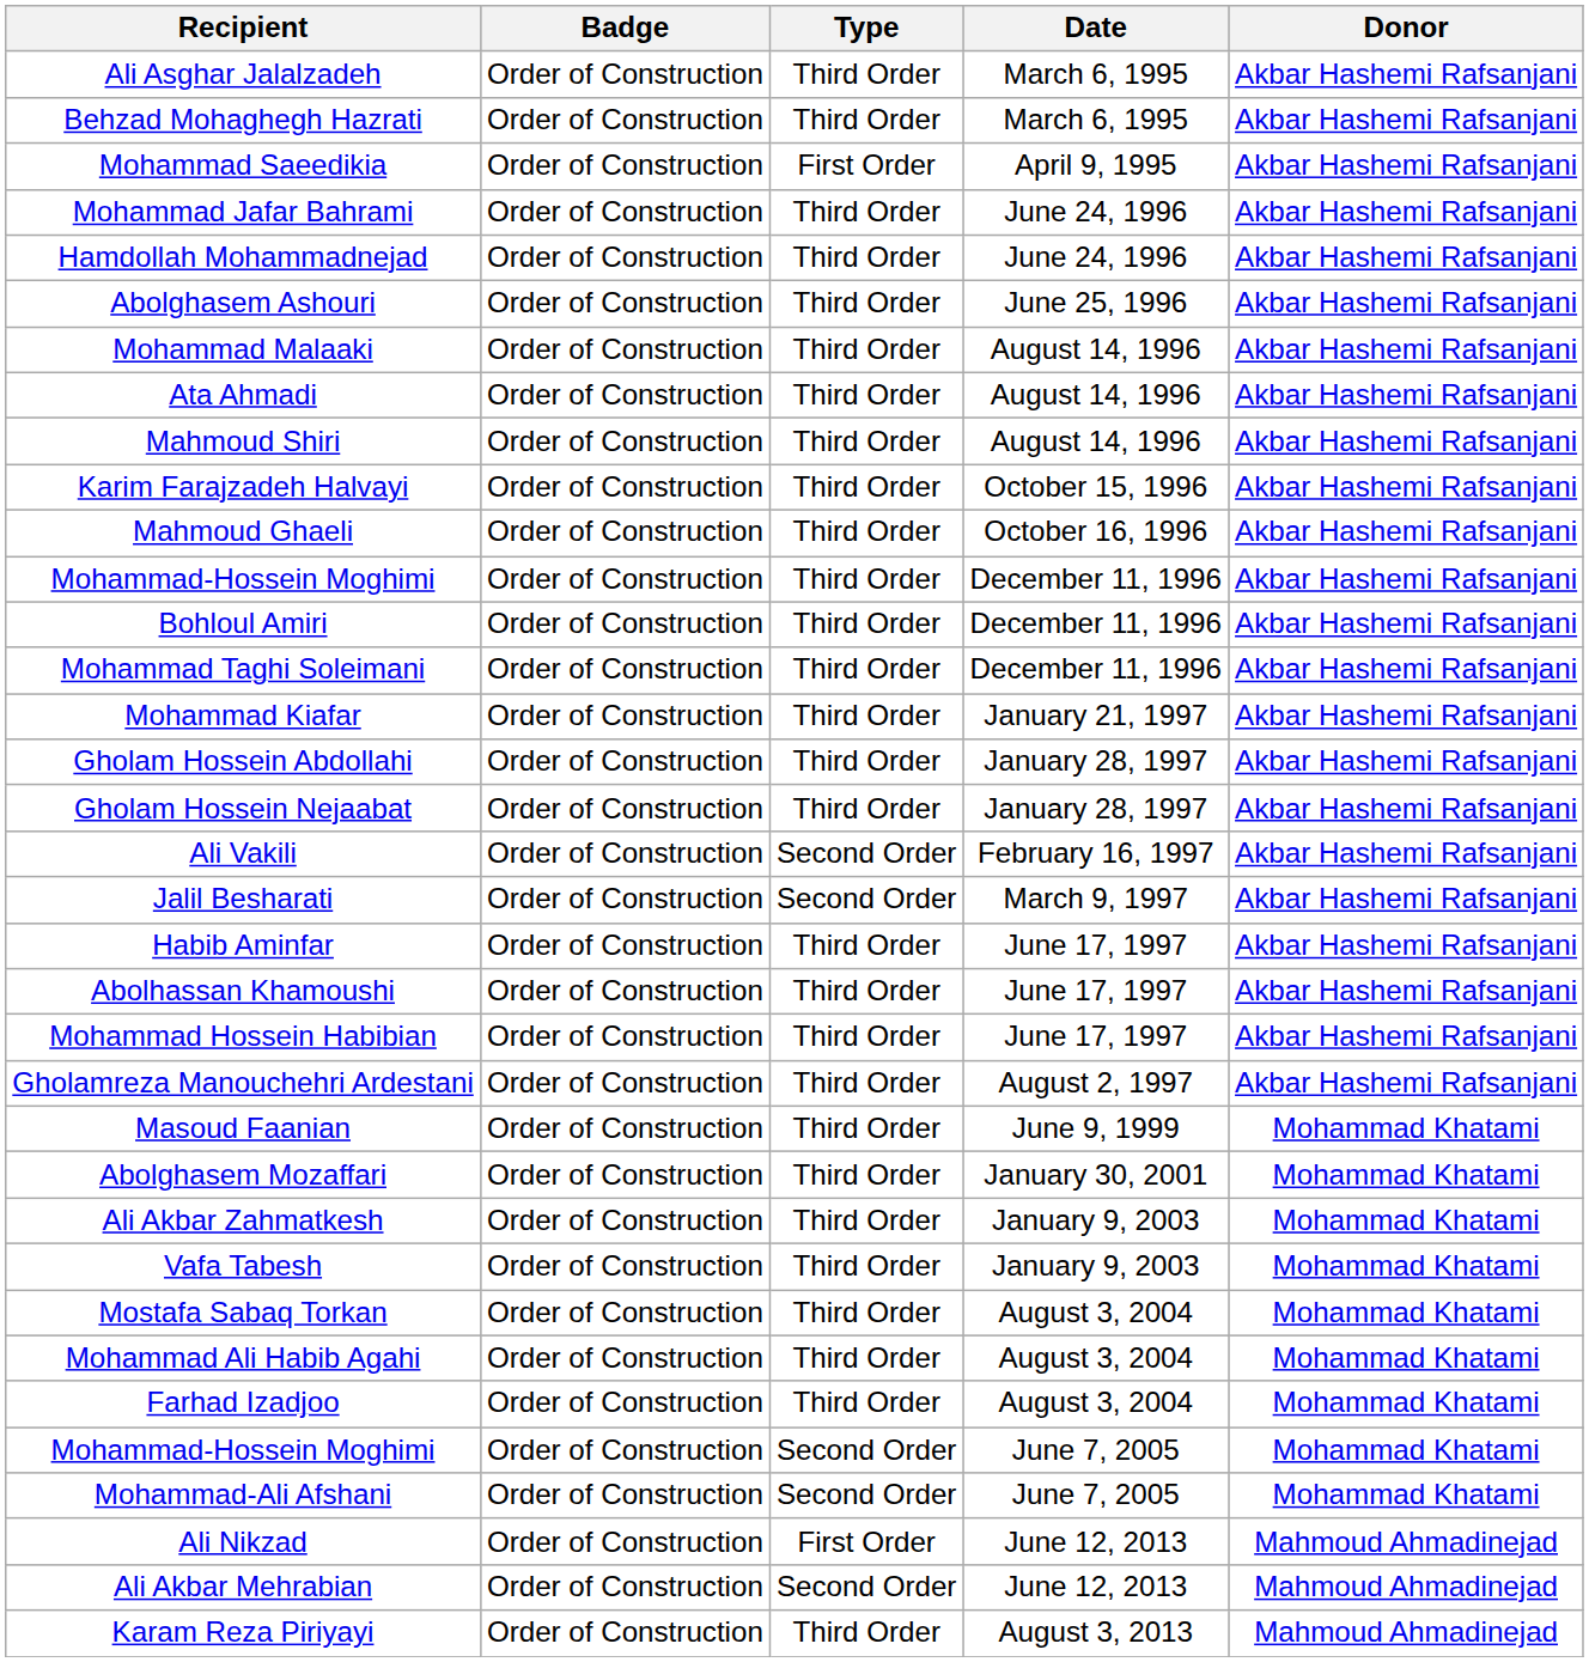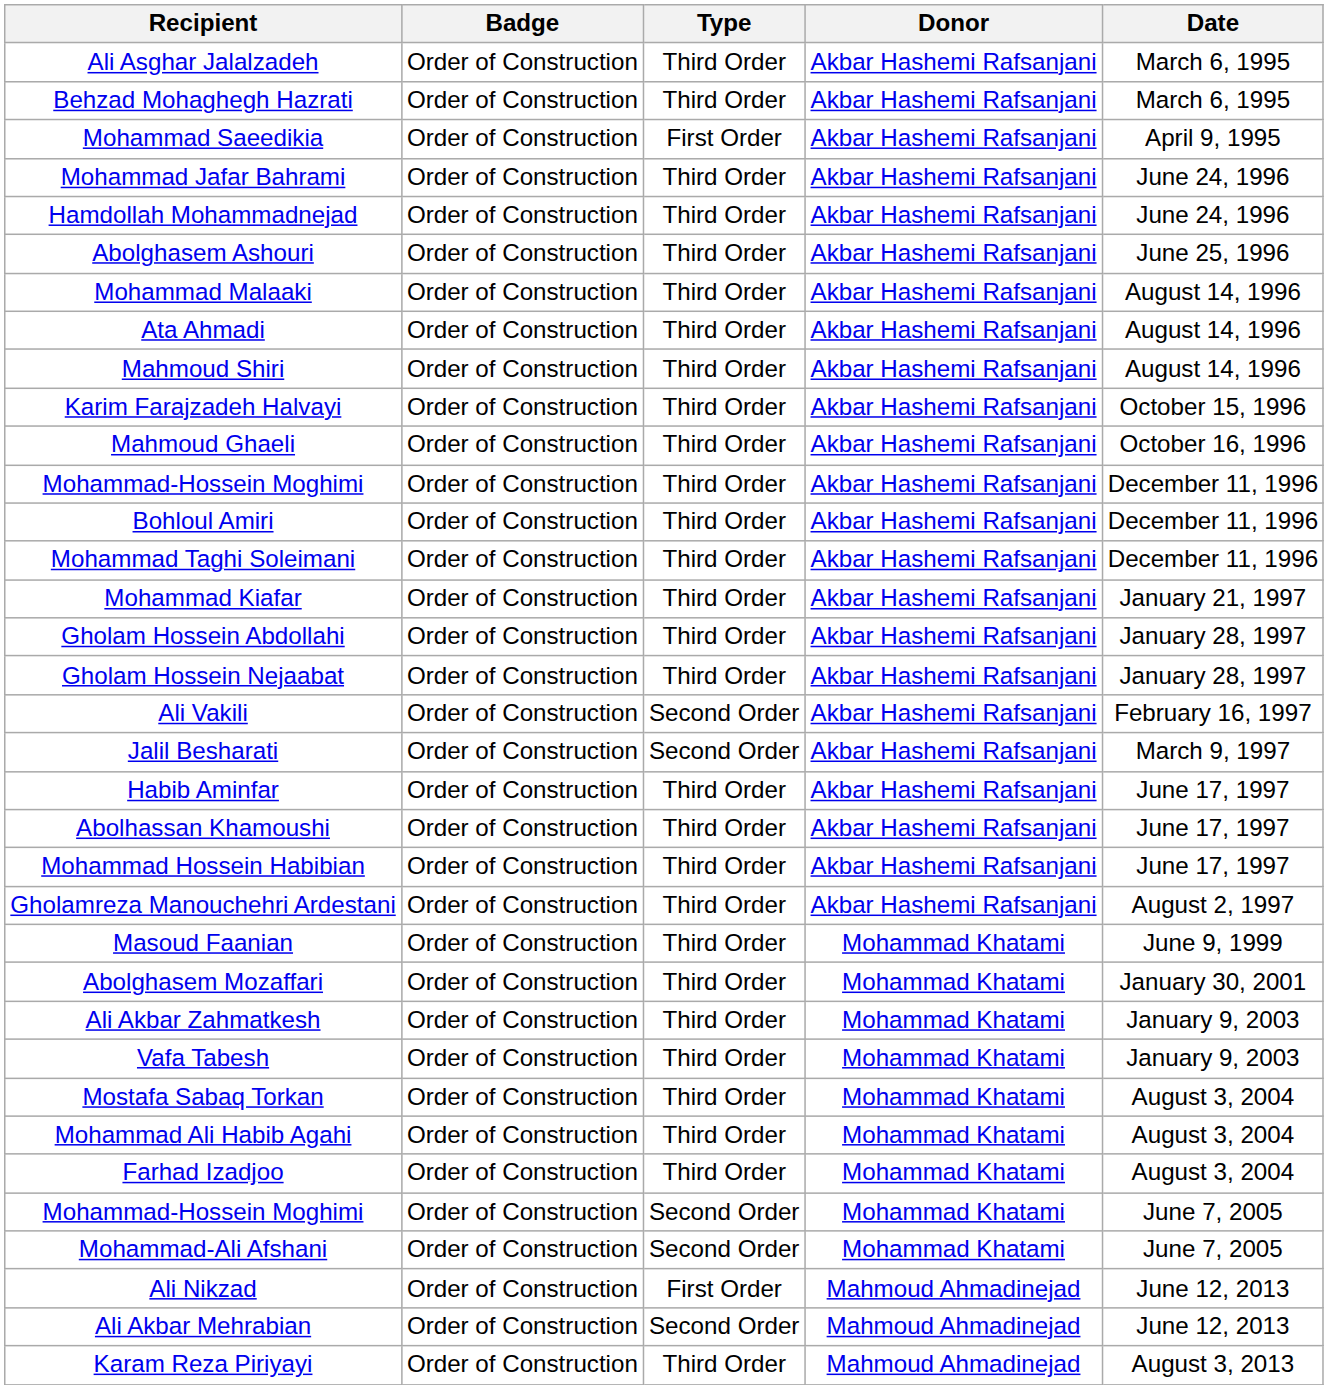 <table class="wikitable" style="background:#ffffff; text-align: center; margin: 0em">
 <tr>
 <th>Recipient</th>
 <th>Badge</th>
 <th>Type</th>
+<th>Donor</th>
 <th>Date</th>
-<th>Donor</th>
 </tr>
 <tr>
 <td><a href='#'>Ali Asghar Jalalzadeh</a></td>
 <td>Order of Construction</td>
 <td>Third Order</td>
+<td><a href='#'>Akbar Hashemi Rafsanjani</a></td>
 <td>March 6, 1995</td>
-<td><a href='#'>Akbar Hashemi Rafsanjani</a></td>
 </tr>
 <tr>
 <td><a href='#'>Behzad Mohaghegh Hazrati</a></td>
 <td>Order of Construction</td>
 <td>Third Order</td>
+<td><a href='#'>Akbar Hashemi Rafsanjani</a></td>
 <td>March 6, 1995</td>
-<td><a href='#'>Akbar Hashemi Rafsanjani</a></td>
 </tr>
 <tr>
 <td><a href='#'>Mohammad Saeedikia</a></td>
 <td>Order of Construction</td>
 <td>First Order</td>
+<td><a href='#'>Akbar Hashemi Rafsanjani</a></td>
 <td>April 9, 1995</td>
-<td><a href='#'>Akbar Hashemi Rafsanjani</a></td>
 </tr>
 <tr>
 <td><a href='#'>Mohammad Jafar Bahrami</a></td>
 <td>Order of Construction</td>
 <td>Third Order</td>
+<td><a href='#'>Akbar Hashemi Rafsanjani</a></td>
 <td>June 24, 1996</td>
-<td><a href='#'>Akbar Hashemi Rafsanjani</a></td>
 </tr>
 <tr>
 <td><a href='#'>Hamdollah Mohammadnejad</a></td>
 <td>Order of Construction</td>
 <td>Third Order</td>
+<td><a href='#'>Akbar Hashemi Rafsanjani</a></td>
 <td>June 24, 1996</td>
-<td><a href='#'>Akbar Hashemi Rafsanjani</a></td>
 </tr>
 <tr>
 <td><a href='#'>Abolghasem Ashouri</a></td>
 <td>Order of Construction</td>
 <td>Third Order</td>
+<td><a href='#'>Akbar Hashemi Rafsanjani</a></td>
 <td>June 25, 1996</td>
-<td><a href='#'>Akbar Hashemi Rafsanjani</a></td>
 </tr>
 <tr>
 <td><a href='#'>Mohammad Malaaki</a></td>
 <td>Order of Construction</td>
 <td>Third Order</td>
+<td><a href='#'>Akbar Hashemi Rafsanjani</a></td>
 <td>August 14, 1996</td>
-<td><a href='#'>Akbar Hashemi Rafsanjani</a></td>
 </tr>
 <tr>
 <td><a href='#'>Ata Ahmadi</a></td>
 <td>Order of Construction</td>
 <td>Third Order</td>
+<td><a href='#'>Akbar Hashemi Rafsanjani</a></td>
 <td>August 14, 1996</td>
-<td><a href='#'>Akbar Hashemi Rafsanjani</a></td>
 </tr>
 <tr>
 <td><a href='#'>Mahmoud Shiri</a></td>
 <td>Order of Construction</td>
 <td>Third Order</td>
+<td><a href='#'>Akbar Hashemi Rafsanjani</a></td>
 <td>August 14, 1996</td>
-<td><a href='#'>Akbar Hashemi Rafsanjani</a></td>
 </tr>
 <tr>
 <td><a href='#'>Karim Farajzadeh Halvayi</a></td>
 <td>Order of Construction</td>
 <td>Third Order</td>
+<td><a href='#'>Akbar Hashemi Rafsanjani</a></td>
 <td>October 15, 1996</td>
-<td><a href='#'>Akbar Hashemi Rafsanjani</a></td>
 </tr>
 <tr>
 <td><a href='#'>Mahmoud Ghaeli</a></td>
 <td>Order of Construction</td>
 <td>Third Order</td>
+<td><a href='#'>Akbar Hashemi Rafsanjani</a></td>
 <td>October 16, 1996</td>
-<td><a href='#'>Akbar Hashemi Rafsanjani</a></td>
 </tr>
 <tr>
 <td><a href='#'>Mohammad-Hossein Moghimi</a></td>
 <td>Order of Construction</td>
 <td>Third Order</td>
+<td><a href='#'>Akbar Hashemi Rafsanjani</a></td>
 <td>December 11, 1996</td>
-<td><a href='#'>Akbar Hashemi Rafsanjani</a></td>
 </tr>
 <tr>
 <td><a href='#'>Bohloul Amiri</a></td>
 <td>Order of Construction</td>
 <td>Third Order</td>
+<td><a href='#'>Akbar Hashemi Rafsanjani</a></td>
 <td>December 11, 1996</td>
-<td><a href='#'>Akbar Hashemi Rafsanjani</a></td>
 </tr>
 <tr>
 <td><a href='#'>Mohammad Taghi Soleimani</a></td>
 <td>Order of Construction</td>
 <td>Third Order</td>
+<td><a href='#'>Akbar Hashemi Rafsanjani</a></td>
 <td>December 11, 1996</td>
-<td><a href='#'>Akbar Hashemi Rafsanjani</a></td>
 </tr>
 <tr>
 <td><a href='#'>Mohammad Kiafar</a></td>
 <td>Order of Construction</td>
 <td>Third Order</td>
+<td><a href='#'>Akbar Hashemi Rafsanjani</a></td>
 <td>January 21, 1997</td>
-<td><a href='#'>Akbar Hashemi Rafsanjani</a></td>
 </tr>
 <tr>
 <td><a href='#'>Gholam Hossein Abdollahi</a></td>
 <td>Order of Construction</td>
 <td>Third Order</td>
+<td><a href='#'>Akbar Hashemi Rafsanjani</a></td>
 <td>January 28, 1997</td>
-<td><a href='#'>Akbar Hashemi Rafsanjani</a></td>
 </tr>
 <tr>
 <td><a href='#'>Gholam Hossein Nejaabat</a></td>
 <td>Order of Construction</td>
 <td>Third Order</td>
+<td><a href='#'>Akbar Hashemi Rafsanjani</a></td>
 <td>January 28, 1997</td>
-<td><a href='#'>Akbar Hashemi Rafsanjani</a></td>
 </tr>
 <tr>
 <td><a href='#'>Ali Vakili</a></td>
 <td>Order of Construction</td>
 <td>Second Order</td>
+<td><a href='#'>Akbar Hashemi Rafsanjani</a></td>
 <td>February 16, 1997</td>
-<td><a href='#'>Akbar Hashemi Rafsanjani</a></td>
 </tr>
 <tr>
 <td><a href='#'>Jalil Besharati</a></td>
 <td>Order of Construction</td>
 <td>Second Order</td>
+<td><a href='#'>Akbar Hashemi Rafsanjani</a></td>
 <td>March 9, 1997</td>
-<td><a href='#'>Akbar Hashemi Rafsanjani</a></td>
 </tr>
 <tr>
 <td><a href='#'>Habib Aminfar</a></td>
 <td>Order of Construction</td>
 <td>Third Order</td>
+<td><a href='#'>Akbar Hashemi Rafsanjani</a></td>
 <td>June 17, 1997</td>
-<td><a href='#'>Akbar Hashemi Rafsanjani</a></td>
 </tr>
 <tr>
 <td><a href='#'>Abolhassan Khamoushi</a></td>
 <td>Order of Construction</td>
 <td>Third Order</td>
+<td><a href='#'>Akbar Hashemi Rafsanjani</a></td>
 <td>June 17, 1997</td>
-<td><a href='#'>Akbar Hashemi Rafsanjani</a></td>
 </tr>
 <tr>
 <td><a href='#'>Mohammad Hossein Habibian</a></td>
 <td>Order of Construction</td>
 <td>Third Order</td>
+<td><a href='#'>Akbar Hashemi Rafsanjani</a></td>
 <td>June 17, 1997</td>
-<td><a href='#'>Akbar Hashemi Rafsanjani</a></td>
 </tr>
 <tr>
 <td><a href='#'>Gholamreza Manouchehri Ardestani</a></td>
 <td>Order of Construction</td>
 <td>Third Order</td>
+<td><a href='#'>Akbar Hashemi Rafsanjani</a></td>
 <td>August 2, 1997</td>
-<td><a href='#'>Akbar Hashemi Rafsanjani</a></td>
 </tr>
 <tr>
 <td><a href='#'>Masoud Faanian</a></td>
 <td>Order of Construction</td>
 <td>Third Order</td>
+<td><a href='#'>Mohammad Khatami</a></td>
 <td>June 9, 1999</td>
-<td><a href='#'>Mohammad Khatami</a></td>
 </tr>
 <tr>
 <td><a href='#'>Abolghasem Mozaffari</a></td>
 <td>Order of Construction</td>
 <td>Third Order</td>
+<td><a href='#'>Mohammad Khatami</a></td>
 <td>January 30, 2001</td>
-<td><a href='#'>Mohammad Khatami</a></td>
 </tr>
 <tr>
 <td><a href='#'>Ali Akbar Zahmatkesh</a></td>
 <td>Order of Construction</td>
 <td>Third Order</td>
+<td><a href='#'>Mohammad Khatami</a></td>
 <td>January 9, 2003</td>
-<td><a href='#'>Mohammad Khatami</a></td>
 </tr>
 <tr>
 <td><a href='#'>Vafa Tabesh</a></td>
 <td>Order of Construction</td>
 <td>Third Order</td>
+<td><a href='#'>Mohammad Khatami</a></td>
 <td>January 9, 2003</td>
-<td><a href='#'>Mohammad Khatami</a></td>
 </tr>
 <tr>
 <td><a href='#'>Mostafa Sabaq Torkan</a></td>
 <td>Order of Construction</td>
 <td>Third Order</td>
+<td><a href='#'>Mohammad Khatami</a></td>
 <td>August 3, 2004</td>
-<td><a href='#'>Mohammad Khatami</a></td>
 </tr>
 <tr>
 <td><a href='#'>Mohammad Ali Habib Agahi</a></td>
 <td>Order of Construction</td>
 <td>Third Order</td>
+<td><a href='#'>Mohammad Khatami</a></td>
 <td>August 3, 2004</td>
-<td><a href='#'>Mohammad Khatami</a></td>
 </tr>
 <tr>
 <td><a href='#'>Farhad Izadjoo</a></td>
 <td>Order of Construction</td>
 <td>Third Order</td>
+<td><a href='#'>Mohammad Khatami</a></td>
 <td>August 3, 2004</td>
-<td><a href='#'>Mohammad Khatami</a></td>
 </tr>
 <tr>
 <td><a href='#'>Mohammad-Hossein Moghimi</a></td>
 <td>Order of Construction</td>
 <td>Second Order</td>
+<td><a href='#'>Mohammad Khatami</a></td>
 <td>June 7, 2005</td>
-<td><a href='#'>Mohammad Khatami</a></td>
 </tr>
 <tr>
 <td><a href='#'>Mohammad-Ali Afshani</a></td>
 <td>Order of Construction</td>
 <td>Second Order</td>
+<td><a href='#'>Mohammad Khatami</a></td>
 <td>June 7, 2005</td>
-<td><a href='#'>Mohammad Khatami</a></td>
 </tr>
 <tr>
 <td><a href='#'>Ali Nikzad</a></td>
 <td>Order of Construction</td>
 <td>First Order</td>
+<td><a href='#'>Mahmoud Ahmadinejad</a></td>
 <td>June 12, 2013</td>
-<td><a href='#'>Mahmoud Ahmadinejad</a></td>
 </tr>
 <tr>
 <td><a href='#'>Ali Akbar Mehrabian</a></td>
 <td>Order of Construction</td>
 <td>Second Order</td>
+<td><a href='#'>Mahmoud Ahmadinejad</a></td>
 <td>June 12, 2013</td>
-<td><a href='#'>Mahmoud Ahmadinejad</a></td>
 </tr>
 <tr>
 <td><a href='#'>Karam Reza Piriyayi</a></td>
 <td>Order of Construction</td>
 <td>Third Order</td>
+<td><a href='#'>Mahmoud Ahmadinejad</a></td>
 <td>August 3, 2013</td>
-<td><a href='#'>Mahmoud Ahmadinejad</a></td>
 </tr>
 </table>
